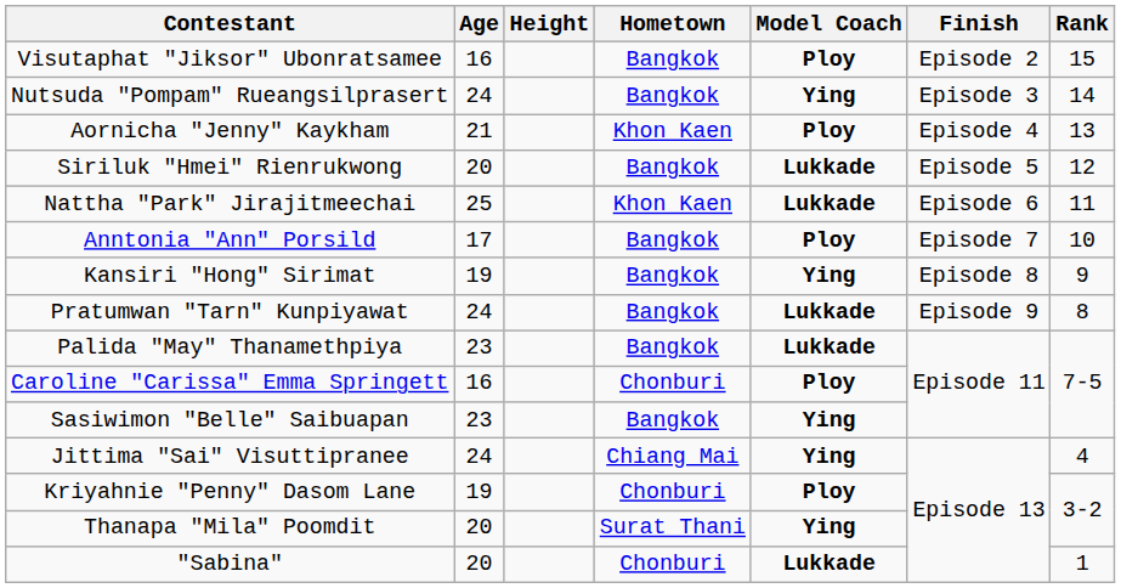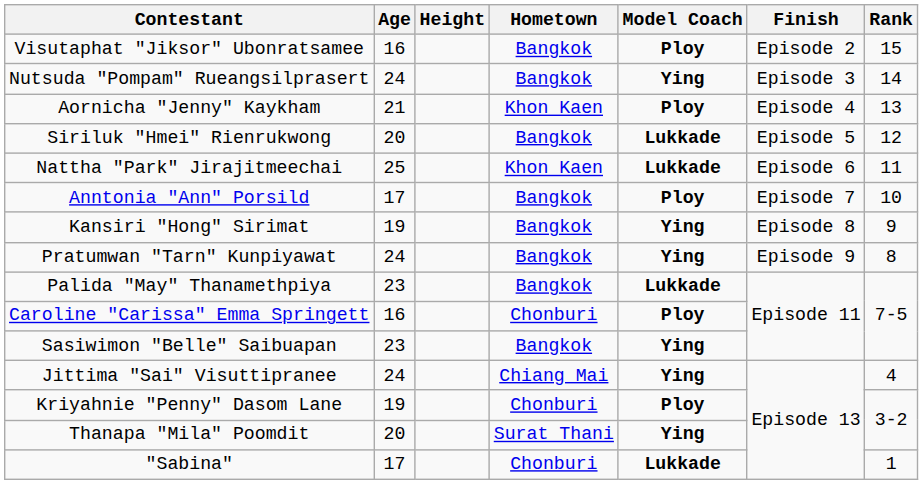 <table class="wikitable sortable" style="text-align:center; ">
 <tr>
 <th>Contestant</th>
 <th>Age</th>
 <th>Height</th>
 <th>Hometown</th>
 <th>Model Coach</th>
 <th>Finish</th>
 <th>Rank</th>
 </tr>
 <tr>
 <td>Visutaphat "Jiksor" Ubonratsamee</td>
 <td>16</td>
 <td></td>
 <td><a href='#'>Bangkok</a></td>
 <td><strong><span>Ploy</span></strong></td>
 <td>Episode 2</td>
 <td>15</td>
 </tr>
 <tr>
 <td>Nutsuda "Pompam" Rueangsilprasert</td>
 <td>24</td>
 <td></td>
 <td><a href='#'>Bangkok</a></td>
 <td><strong><span>Ying</span></strong></td>
 <td>Episode 3</td>
 <td>14</td>
 </tr>
 <tr>
 <td>Aornicha "Jenny" Kaykham</td>
 <td>21</td>
 <td></td>
 <td><a href='#'>Khon Kaen</a></td>
 <td><strong><span>Ploy</span></strong></td>
 <td>Episode 4</td>
 <td>13</td>
 </tr>
 <tr>
 <td>Siriluk "Hmei" Rienrukwong</td>
 <td>20</td>
 <td></td>
 <td><a href='#'>Bangkok</a></td>
 <td><strong><span>Lukkade</span></strong></td>
 <td>Episode 5</td>
 <td>12</td>
 </tr>
 <tr>
 <td>Nattha "Park" Jirajitmeechai</td>
 <td>25</td>
 <td></td>
 <td><a href='#'>Khon Kaen</a></td>
 <td><strong><span>Lukkade</span></strong></td>
 <td>Episode 6</td>
 <td>11</td>
 </tr>
 <tr>
 <td><a href='#'>Anntonia "Ann" Porsild</a></td>
 <td>17</td>
 <td></td>
 <td><a href='#'>Bangkok</a></td>
 <td><strong><span>Ploy</span></strong></td>
 <td>Episode 7</td>
 <td>10</td>
 </tr>
 <tr>
 <td>Kansiri "Hong" Sirimat</td>
 <td>19</td>
 <td></td>
 <td><a href='#'>Bangkok</a></td>
 <td><strong><span>Ying</span></strong></td>
 <td>Episode 8</td>
 <td>9</td>
 </tr>
 <tr>
 <td>Pratumwan "Tarn" Kunpiyawat</td>
 <td>24</td>
 <td></td>
 <td><a href='#'>Bangkok</a></td>
-<td><strong><span>Lukkade</span></strong></td>
+<td><strong><span>Ying</span></strong></td>
 <td>Episode 9</td>
 <td>8</td>
 </tr>
 <tr>
 <td>Palida "May" Thanamethpiya</td>
 <td>23</td>
 <td></td>
 <td><a href='#'>Bangkok</a></td>
 <td><strong><span>Lukkade</span></strong></td>
 <td rowspan="3">Episode 11</td>
 <td rowspan="3">7-5</td>
 </tr>
 <tr>
 <td><a href='#'>Caroline "Carissa" Emma Springett</a></td>
 <td>16</td>
 <td></td>
 <td><a href='#'>Chonburi</a></td>
 <td><strong><span>Ploy</span></strong></td>
 </tr>
 <tr>
 <td>Sasiwimon "Belle" Saibuapan</td>
 <td>23</td>
 <td></td>
 <td><a href='#'>Bangkok</a></td>
 <td><strong><span>Ying</span></strong></td>
 </tr>
 <tr>
 <td>Jittima "Sai" Visuttipranee</td>
 <td>24</td>
 <td></td>
 <td><a href='#'>Chiang Mai</a></td>
 <td><strong><span>Ying</span></strong></td>
 <td rowspan="4">Episode 13</td>
 <td>4</td>
 </tr>
 <tr>
 <td>Kriyahnie "Penny" Dasom Lane</td>
 <td>19</td>
 <td></td>
 <td><a href='#'>Chonburi</a></td>
 <td><strong><span>Ploy</span></strong></td>
 <td rowspan="2">3-2</td>
 </tr>
 <tr>
 <td>Thanapa "Mila" Poomdit</td>
 <td>20</td>
 <td></td>
 <td><a href='#'>Surat Thani</a></td>
 <td><strong><span>Ying</span></strong></td>
 </tr>
 <tr>
 <td>"Sabina" </td>
-<td>20</td>
+<td>17</td>
 <td></td>
 <td><a href='#'>Chonburi</a></td>
 <td><strong><span>Lukkade</span></strong></td>
 <td>1</td>
 </tr>
 </table>
